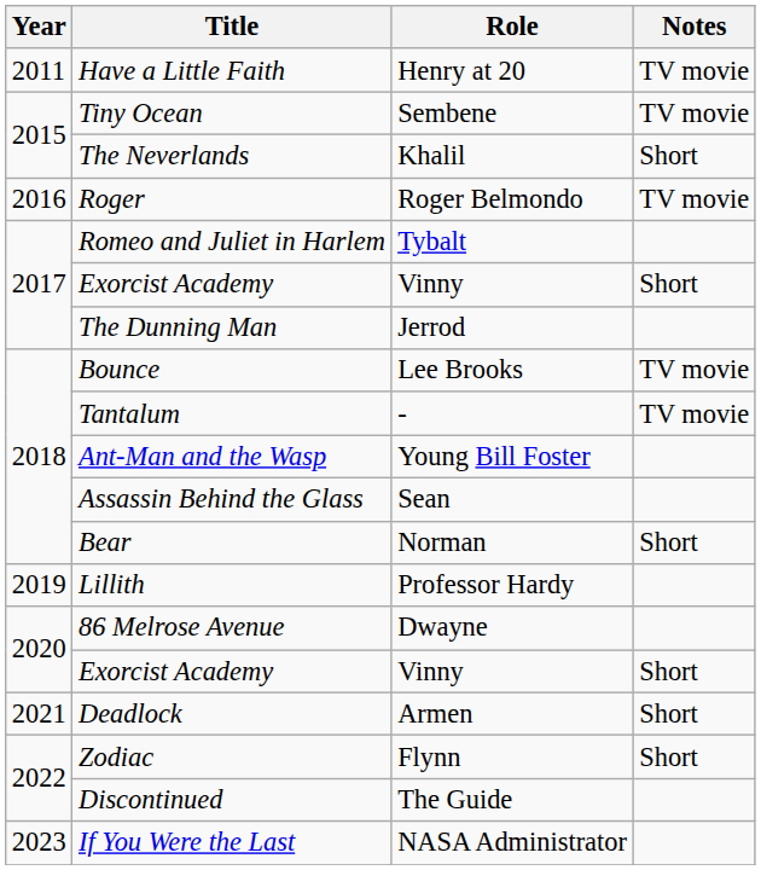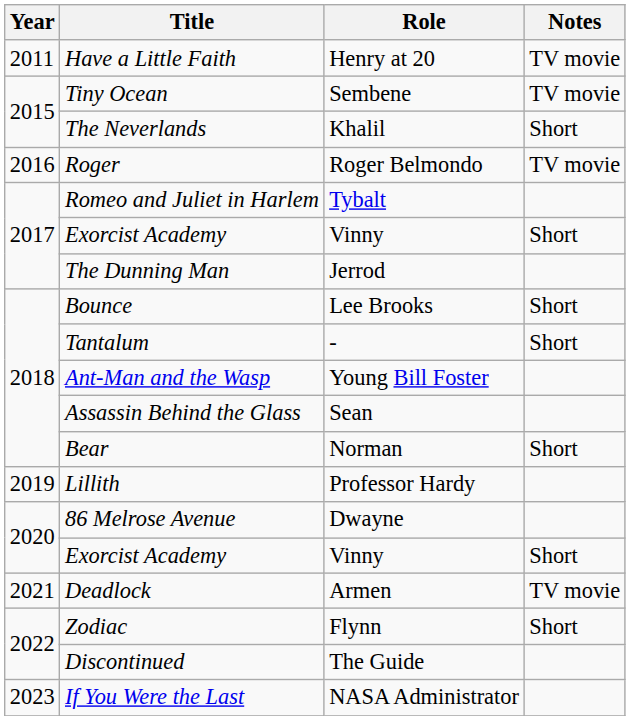 <table class="wikitable unsortable">
 <tr>
 <th>Year</th>
 <th>Title</th>
 <th>Role</th>
 <th>Notes</th>
 </tr>
 <tr>
 <td>2011</td>
 <td><em>Have a Little Faith</em></td>
 <td>Henry at 20</td>
 <td>TV movie</td>
 </tr>
 <tr>
 <td rowspan="2">2015</td>
 <td><em>Tiny Ocean</em></td>
 <td>Sembene</td>
 <td>TV movie</td>
 </tr>
 <tr>
 <td><em>The Neverlands</em></td>
 <td>Khalil</td>
 <td>Short</td>
 </tr>
 <tr>
 <td>2016</td>
 <td><em>Roger</em></td>
 <td>Roger Belmondo</td>
 <td>TV movie</td>
 </tr>
 <tr>
 <td rowspan="3">2017</td>
 <td><em>Romeo and Juliet in Harlem</em></td>
 <td><a href='#'>Tybalt</a></td>
 <td></td>
 </tr>
 <tr>
 <td><em>Exorcist Academy</em></td>
 <td>Vinny</td>
 <td>Short</td>
 </tr>
 <tr>
 <td><em>The Dunning Man</em></td>
 <td>Jerrod</td>
 <td></td>
 </tr>
 <tr>
 <td rowspan="5">2018</td>
 <td><em>Bounce</em></td>
 <td>Lee Brooks</td>
-<td>TV movie</td>
+<td>Short</td>
 </tr>
 <tr>
 <td><em>Tantalum</em></td>
 <td>-</td>
-<td>TV movie</td>
+<td>Short</td>
 </tr>
 <tr>
 <td><em><a href='#'>Ant-Man and the Wasp</a></em></td>
 <td>Young <a href='#'>Bill Foster</a></td>
 <td></td>
 </tr>
 <tr>
 <td><em>Assassin Behind the Glass</em></td>
 <td>Sean</td>
 <td></td>
 </tr>
 <tr>
 <td><em>Bear</em></td>
 <td>Norman</td>
 <td>Short</td>
 </tr>
 <tr>
 <td>2019</td>
 <td><em>Lillith</em></td>
 <td>Professor Hardy</td>
 <td></td>
 </tr>
 <tr>
 <td rowspan="2">2020</td>
 <td><em>86 Melrose Avenue</em></td>
 <td>Dwayne</td>
 <td></td>
 </tr>
 <tr>
 <td><em>Exorcist Academy</em></td>
 <td>Vinny</td>
 <td>Short</td>
 </tr>
 <tr>
 <td>2021</td>
 <td><em>Deadlock</em></td>
 <td>Armen</td>
-<td>Short</td>
+<td>TV movie</td>
 </tr>
 <tr>
 <td rowspan="2">2022</td>
 <td><em>Zodiac</em></td>
 <td>Flynn</td>
 <td>Short</td>
 </tr>
 <tr>
 <td><em>Discontinued</em></td>
 <td>The Guide</td>
 <td></td>
 </tr>
 <tr>
 <td>2023</td>
 <td><em><a href='#'>If You Were the Last</a></em></td>
 <td>NASA Administrator</td>
 <td></td>
 </tr>
 </table>
